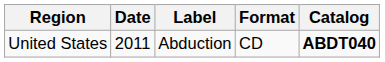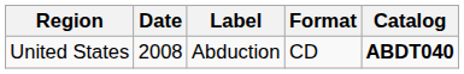 <table class="wikitable">
 <tr>
 <th>Region</th>
 <th>Date</th>
 <th>Label</th>
 <th>Format</th>
 <th>Catalog</th>
 </tr>
 <tr>
 <td>United States</td>
-<td>2011</td>
+<td>2008</td>
 <td>Abduction</td>
 <td>CD</td>
 <td><strong>ABDT040</strong></td>
 </tr>
 </table>
